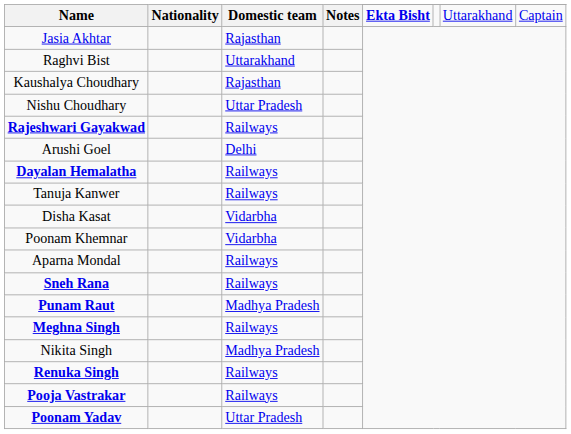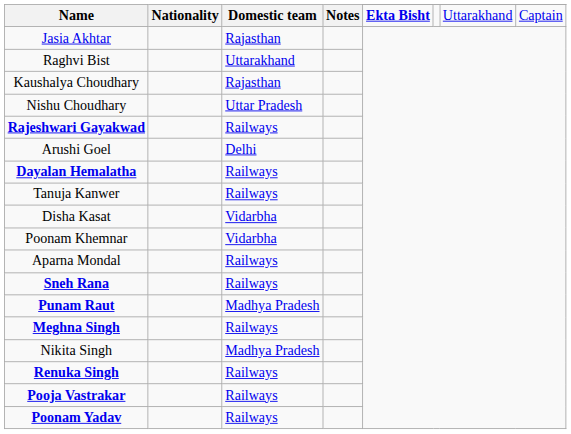 <table class="wikitable sortable">
 <tr>
 <th scope="col" rowspan="2">Name</th>
 <th scope="col" rowspan="2">Nationality</th>
 <th scope="col" rowspan="2">Domestic team</th>
 <th scope="col" rowspan="2">Notes</th>
 </tr>
 <tr>
 <td style="text-align:center"><strong><a href='#'>Ekta Bisht</a></strong></td>
 <td></td>
 <td><a href='#'>Uttarakhand</a></td>
 <td><a href='#'>Captain</a></td>
 </tr>
 <tr>
 <td style="text-align:center"><a href='#'>Jasia Akhtar</a></td>
 <td></td>
 <td><a href='#'>Rajasthan</a></td>
 <td></td>
 </tr>
 <tr>
 <td style="text-align:center">Raghvi Bist</td>
 <td></td>
 <td><a href='#'>Uttarakhand</a></td>
 <td></td>
 </tr>
 <tr>
 <td style="text-align:center">Kaushalya Choudhary</td>
 <td></td>
 <td><a href='#'>Rajasthan</a></td>
 <td></td>
 </tr>
 <tr>
 <td style="text-align:center">Nishu Choudhary</td>
 <td></td>
 <td><a href='#'>Uttar Pradesh</a></td>
 <td></td>
 </tr>
 <tr>
 <td style="text-align:center"><strong><a href='#'>Rajeshwari Gayakwad</a></strong></td>
 <td></td>
 <td><a href='#'>Railways</a></td>
 <td></td>
 </tr>
 <tr>
 <td style="text-align:center">Arushi Goel</td>
 <td></td>
 <td><a href='#'>Delhi</a></td>
 <td></td>
 </tr>
 <tr>
 <td style="text-align:center"><strong><a href='#'>Dayalan Hemalatha</a></strong></td>
 <td></td>
 <td><a href='#'>Railways</a></td>
 <td></td>
 </tr>
 <tr>
 <td style="text-align:center">Tanuja Kanwer</td>
 <td></td>
 <td><a href='#'>Railways</a></td>
 <td></td>
 </tr>
 <tr>
 <td style="text-align:center">Disha Kasat</td>
 <td></td>
 <td><a href='#'>Vidarbha</a></td>
 <td></td>
 </tr>
 <tr>
 <td style="text-align:center">Poonam Khemnar</td>
 <td></td>
 <td><a href='#'>Vidarbha</a></td>
 <td></td>
 </tr>
 <tr>
 <td style="text-align:center">Aparna Mondal</td>
 <td></td>
 <td><a href='#'>Railways</a></td>
 <td></td>
 </tr>
 <tr>
 <td style="text-align:center"><strong><a href='#'>Sneh Rana</a></strong></td>
 <td></td>
 <td><a href='#'>Railways</a></td>
 <td></td>
 </tr>
 <tr>
 <td style="text-align:center"><strong><a href='#'>Punam Raut</a></strong></td>
 <td></td>
 <td><a href='#'>Madhya Pradesh</a></td>
 <td></td>
 </tr>
 <tr>
 <td style="text-align:center"><strong><a href='#'>Meghna Singh</a></strong></td>
 <td></td>
 <td><a href='#'>Railways</a></td>
 <td></td>
 </tr>
 <tr>
 <td style="text-align:center">Nikita Singh</td>
 <td></td>
 <td><a href='#'>Madhya Pradesh</a></td>
 <td></td>
 </tr>
 <tr>
 <td style="text-align:center"><strong><a href='#'>Renuka Singh</a></strong></td>
 <td></td>
 <td><a href='#'>Railways</a></td>
 <td></td>
 </tr>
 <tr>
 <td style="text-align:center"><strong><a href='#'>Pooja Vastrakar</a></strong></td>
 <td></td>
 <td><a href='#'>Railways</a></td>
 <td></td>
 </tr>
 <tr>
 <td style="text-align:center"><strong><a href='#'>Poonam Yadav</a></strong></td>
 <td></td>
-<td><a href='#'>Uttar Pradesh</a></td>
+<td><a href='#'>Railways</a></td>
 <td></td>
 </tr>
 </table>
